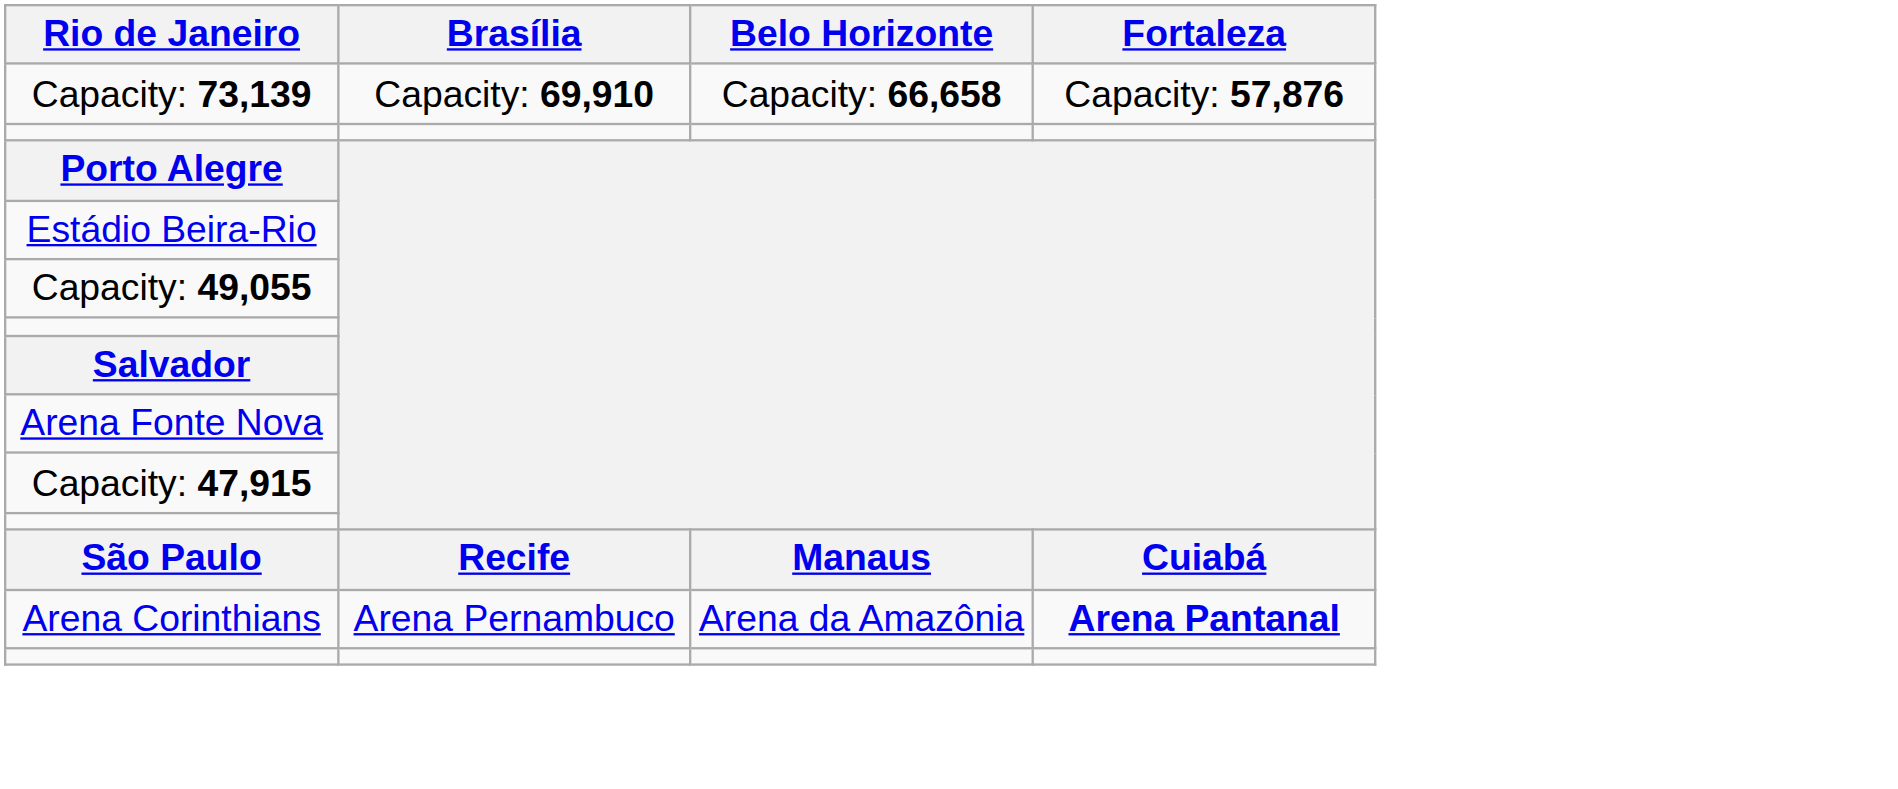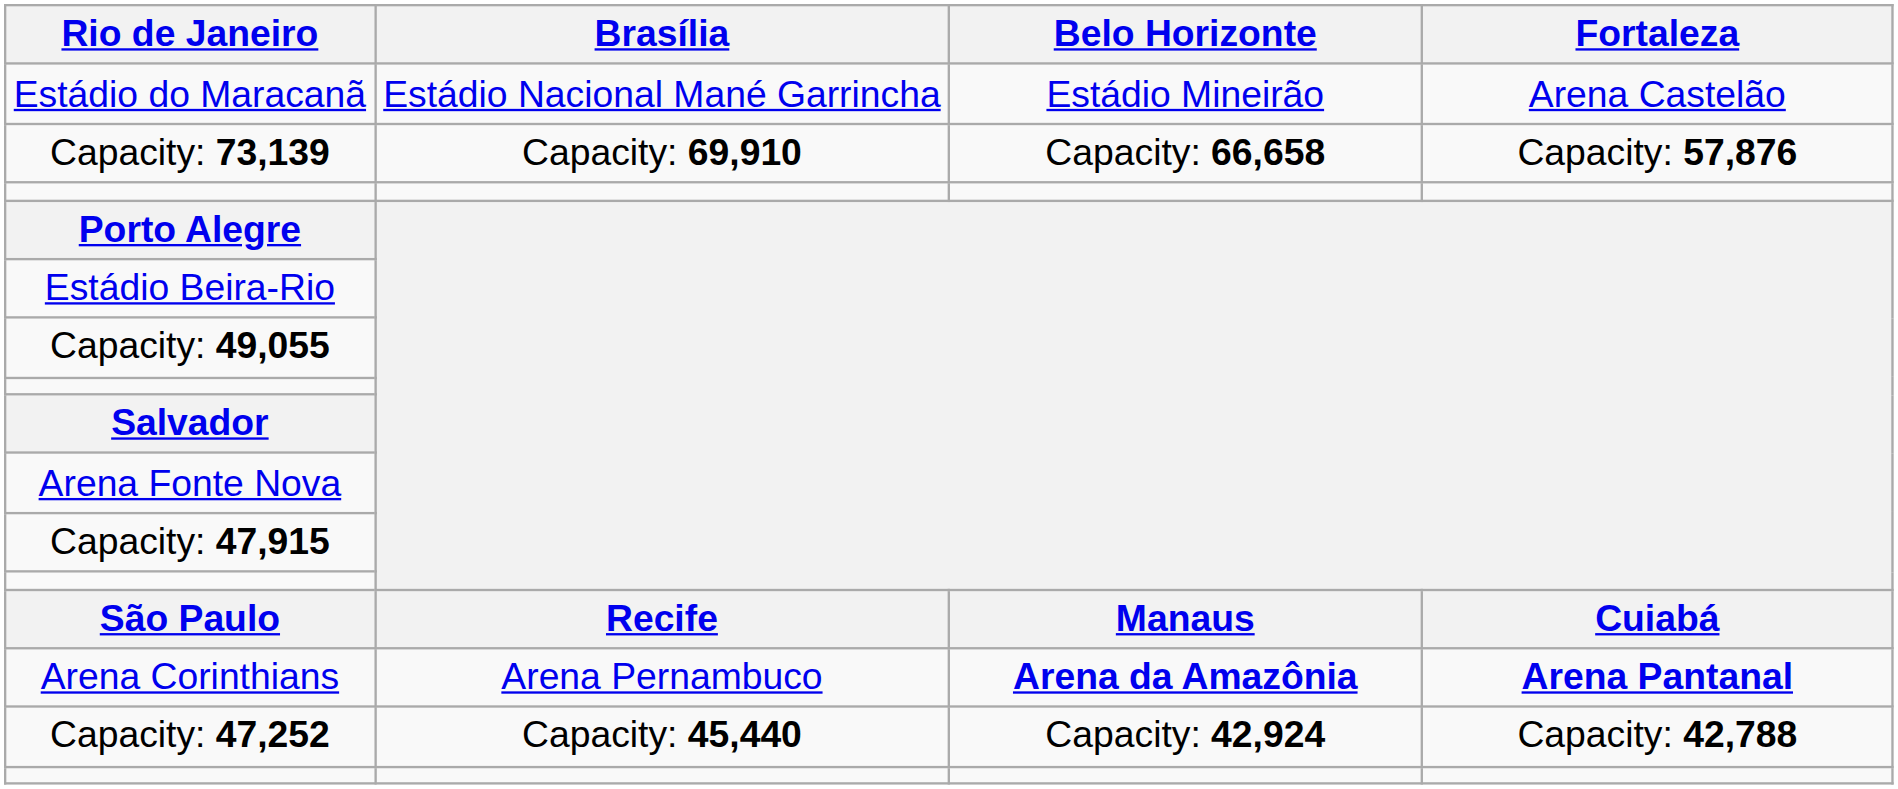 <table class="wikitable" style="text-align:center">
 <tr>
 <th><a href='#'>Rio de Janeiro</a></th>
 <th><a href='#'>Brasília</a></th>
 <th width="25%"><a href='#'>Belo Horizonte</a></th>
 <th width="25%"><a href='#'>Fortaleza</a></th>
+</tr>
+<tr>
+<td><a href='#'>Estádio do Maracanã</a></td>
+<td><a href='#'>Estádio Nacional Mané Garrincha</a></td>
+<td><a href='#'>Estádio Mineirão</a></td>
+<td><a href='#'>Arena Castelão</a></td>
 </tr>
 <tr>
 <td>Capacity: <strong>73,139</strong></td>
 <td>Capacity: <strong>69,910</strong></td>
 <td>Capacity: <strong>66,658</strong></td>
 <td>Capacity: <strong>57,876</strong></td>
 </tr>
 <tr>
 <td></td>
 <td></td>
 <td></td>
 <td></td>
 </tr>
 <tr>
 <th><a href='#'>Porto Alegre</a></th>
 <th colspan="3" rowspan="8"></th>
 </tr>
 <tr>
 <td><a href='#'>Estádio Beira-Rio</a></td>
 </tr>
 <tr>
 <td>Capacity: <strong>49,055</strong></td>
 </tr>
 <tr>
 <td></td>
 </tr>
 <tr>
 <th><a href='#'>Salvador</a></th>
 </tr>
 <tr>
 <td><a href='#'>Arena Fonte Nova</a></td>
 </tr>
 <tr>
 <td>Capacity: <strong>47,915</strong></td>
 </tr>
 <tr>
 <td></td>
 </tr>
 <tr>
 <th><a href='#'>São Paulo</a></th>
 <th><a href='#'>Recife</a></th>
 <th><a href='#'>Manaus</a></th>
 <th><a href='#'>Cuiabá</a></th>
 </tr>
 <tr>
 <td><a href='#'>Arena Corinthians</a></td>
 <td><a href='#'>Arena Pernambuco</a></td>
-<td><a href='#'>Arena da Amazônia</a></td>
+<td><strong><a href='#'>Arena da Amazônia</a></strong></td>
 <td><strong><a href='#'>Arena Pantanal</a></strong></td>
+</tr>
+<tr>
+<td>Capacity: <strong>47,252</strong></td>
+<td>Capacity: <strong>45,440</strong></td>
+<td>Capacity: <strong>42,924</strong></td>
+<td>Capacity: <strong>42,788</strong></td>
 </tr>
 <tr>
 <td></td>
 <td></td>
 <td></td>
 <td></td>
 </tr>
 </table>
